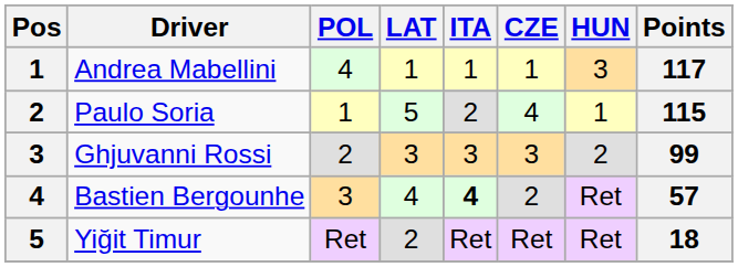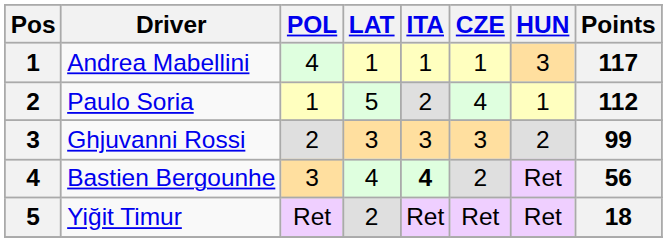 <table class="wikitable" style="font-size: 85%; text-align: center;">
 <tr valign="top">
 <th valign="middle">Pos</th>
 <th valign="middle">Driver</th>
 <th><a href='#'>POL</a><br></th>
 <th><a href='#'>LAT</a><br></th>
 <th><a href='#'>ITA</a><br></th>
 <th><a href='#'>CZE</a><br></th>
 <th><a href='#'>HUN</a><br></th>
 <th valign="middle">Points</th>
 </tr>
 <tr>
 <th>1</th>
 <td align=left> <a href='#'>Andrea Mabellini</a></td>
 <td style="background:#DFFFDF;">4</td>
 <td style="background:#FFFFBF;">1</td>
 <td style="background:#FFFFBF;">1</td>
 <td style="background:#FFFFBF;">1</td>
 <td style="background:#FFDF9F;">3</td>
 <th>117</th>
 </tr>
 <tr>
 <th>2</th>
 <td align=left> <a href='#'>Paulo Soria</a></td>
 <td style="background:#FFFFBF;">1</td>
 <td style="background:#DFFFDF;">5</td>
 <td style="background:#DFDFDF;">2</td>
 <td style="background:#DFFFDF;">4</td>
 <td style="background:#FFFFBF;">1</td>
-<th>115</th>
+<th>112</th>
 </tr>
 <tr>
 <th>3</th>
 <td align=left> <a href='#'>Ghjuvanni Rossi</a></td>
 <td style="background:#DFDFDF;">2</td>
 <td style="background:#FFDF9F;">3</td>
 <td style="background:#FFDF9F;">3</td>
 <td style="background:#FFDF9F;">3</td>
 <td style="background:#DFDFDF;">2</td>
 <th>99</th>
 </tr>
 <tr>
 <th>4</th>
 <td align=left> <a href='#'>Bastien Bergounhe</a></td>
 <td style="background:#FFDF9F;">3</td>
 <td style="background:#DFFFDF;">4</td>
 <td style="background:#DFFFDF;"><strong>4</strong></td>
 <td style="background:#DFDFDF;">2</td>
 <td style="background:#EFCFFF;">Ret</td>
-<th>57</th>
+<th>56</th>
 </tr>
 <tr>
 <th>5</th>
 <td align=left> <a href='#'>Yiğit Timur</a></td>
 <td style="background:#EFCFFF;">Ret</td>
 <td style="background:#DFDFDF;">2</td>
 <td style="background:#EFCFFF;">Ret</td>
 <td style="background:#EFCFFF;">Ret</td>
 <td style="background:#EFCFFF;">Ret</td>
 <th>18</th>
 </tr>
 <tr>
 </tr>
 </table>
